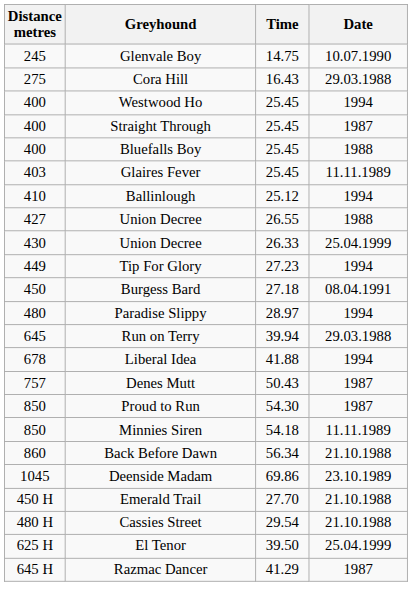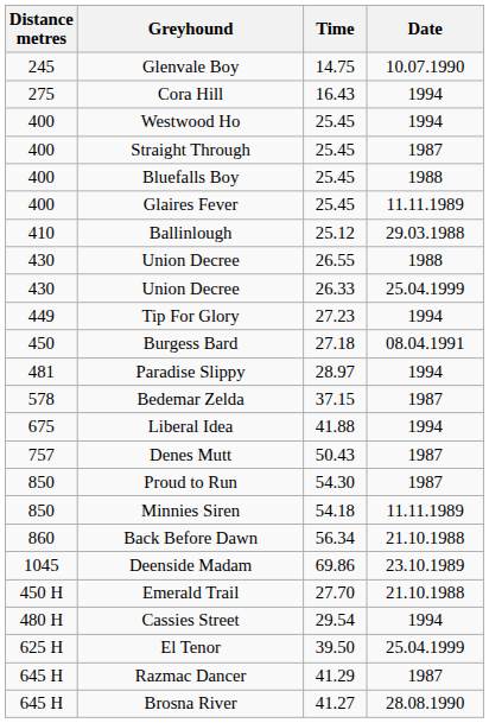 <table class="wikitable" style="font-size: 100%">
 <tr>
 <th width=50>Distance <br>metres</th>
 <th width=200>Greyhound</th>
 <th width=50>Time</th>
 <th width=100>Date</th>
 </tr>
 <tr align=center>
 <td>245</td>
 <td>Glenvale Boy</td>
 <td>14.75</td>
 <td>10.07.1990</td>
 </tr>
 <tr align=center>
 <td>275</td>
 <td>Cora Hill</td>
 <td>16.43</td>
-<td>29.03.1988</td>
+<td>1994</td>
 </tr>
 <tr align=center>
 <td>400</td>
 <td>Westwood Ho</td>
 <td>25.45</td>
 <td>1994</td>
 </tr>
 <tr align=center>
 <td>400</td>
 <td>Straight Through</td>
 <td>25.45</td>
 <td>1987</td>
 </tr>
 <tr align=center>
 <td>400</td>
 <td>Bluefalls Boy</td>
 <td>25.45</td>
 <td>1988</td>
 </tr>
 <tr align=center>
-<td>403</td>
+<td>400</td>
 <td>Glaires Fever</td>
 <td>25.45</td>
 <td>11.11.1989</td>
 </tr>
 <tr align=center>
 <td>410</td>
 <td>Ballinlough</td>
 <td>25.12</td>
-<td>1994</td>
+<td>29.03.1988</td>
 </tr>
 <tr align=center>
-<td>427</td>
+<td>430</td>
 <td>Union Decree</td>
 <td>26.55</td>
 <td>1988</td>
 </tr>
 <tr align=center>
 <td>430</td>
 <td>Union Decree</td>
 <td>26.33</td>
 <td>25.04.1999</td>
 </tr>
 <tr align=center>
 <td>449</td>
 <td>Tip For Glory</td>
 <td>27.23</td>
 <td>1994</td>
 </tr>
 <tr align=center>
 <td>450</td>
 <td>Burgess Bard</td>
 <td>27.18</td>
 <td>08.04.1991</td>
 </tr>
 <tr align=center>
-<td>480</td>
+<td>481</td>
 <td>Paradise Slippy</td>
 <td>28.97</td>
 <td>1994</td>
 </tr>
 <tr align=center>
-<td>645</td>
-<td>Run on Terry</td>
-<td>39.94</td>
-<td>29.03.1988</td>
+<td>578</td>
+<td>Bedemar Zelda</td>
+<td>37.15</td>
+<td>1987</td>
 </tr>
 <tr align=center>
-<td>678</td>
+<td>675</td>
 <td>Liberal Idea</td>
 <td>41.88</td>
 <td>1994</td>
 </tr>
 <tr align=center>
 <td>757</td>
 <td>Denes Mutt</td>
 <td>50.43</td>
 <td>1987</td>
 </tr>
 <tr align=center>
 <td>850</td>
 <td>Proud to Run</td>
 <td>54.30</td>
 <td>1987</td>
 </tr>
 <tr align=center>
 <td>850</td>
 <td>Minnies Siren</td>
 <td>54.18</td>
 <td>11.11.1989</td>
 </tr>
 <tr align=center>
 <td>860</td>
 <td>Back Before Dawn</td>
 <td>56.34</td>
 <td>21.10.1988</td>
 </tr>
 <tr align=center>
 <td>1045</td>
 <td>Deenside Madam</td>
 <td>69.86</td>
 <td>23.10.1989</td>
 </tr>
 <tr align=center>
 <td>450 H</td>
 <td>Emerald Trail</td>
 <td>27.70</td>
 <td>21.10.1988</td>
 </tr>
 <tr align=center>
 <td>480 H</td>
 <td>Cassies Street</td>
 <td>29.54</td>
-<td>21.10.1988</td>
+<td>1994</td>
 </tr>
 <tr align=center>
 <td>625 H</td>
 <td>El Tenor</td>
 <td>39.50</td>
 <td>25.04.1999</td>
 </tr>
 <tr align=center>
 <td>645 H</td>
 <td>Razmac Dancer</td>
 <td>41.29</td>
 <td>1987</td>
 </tr>
+<tr align=center>
+<td>645 H</td>
+<td>Brosna River</td>
+<td>41.27</td>
+<td>28.08.1990</td>
+</tr>
 </table>
